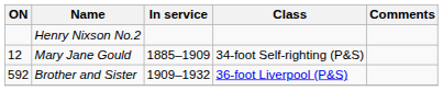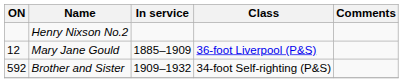 <table class="wikitable">
 <tr>
 <th>ON</th>
 <th>Name</th>
 <th>In service</th>
 <th>Class</th>
 <th>Comments</th>
 </tr>
 <tr>
 <td></td>
 <td><em>Henry Nixson No.2</em></td>
 <td></td>
 <td></td>
 <td></td>
 </tr>
 <tr>
 <td>12</td>
 <td><em>Mary Jane Gould</em></td>
 <td>1885–1909</td>
-<td>34-foot Self-righting (P&S)</td>
+<td><a href='#'>36-foot Liverpool (P&S)</a></td>
 <td></td>
 </tr>
 <tr>
 <td>592</td>
 <td><em>Brother and Sister</em></td>
 <td>1909–1932</td>
-<td><a href='#'>36-foot Liverpool (P&S)</a></td>
+<td>34-foot Self-righting (P&S)</td>
 <td></td>
 </tr>
 <tr>
 </tr>
 </table>
